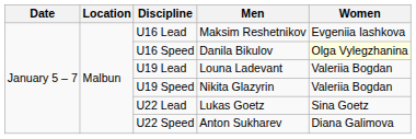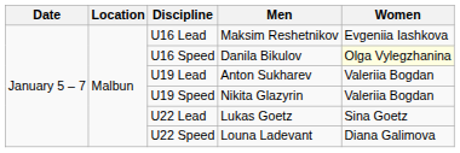 <table class="wikitable">
 <tr>
 <th>Date</th>
 <th>Location</th>
 <th>Discipline</th>
 <th>Men</th>
 <th>Women</th>
 </tr>
 <tr>
 <td rowspan="6">January 5 – 7</td>
 <td rowspan="6"> Malbun</td>
 <td>U16 Lead</td>
 <td> Maksim Reshetnikov</td>
 <td> Evgeniia Iashkova</td>
 </tr>
 <tr>
 <td>U16 Speed</td>
 <td> Danila Bikulov</td>
 <td style="background: lightyellow;"> Olga Vylegzhanina</td>
 </tr>
 <tr>
 <td>U19 Lead</td>
-<td> Louna Ladevant</td>
+<td> Anton Sukharev</td>
 <td> Valeriia Bogdan</td>
 </tr>
 <tr>
 <td>U19 Speed</td>
 <td> Nikita Glazyrin</td>
 <td> Valeriia Bogdan</td>
 </tr>
 <tr>
 <td>U22 Lead</td>
 <td> Lukas Goetz</td>
 <td> Sina Goetz</td>
 </tr>
 <tr>
 <td>U22 Speed</td>
-<td> Anton Sukharev</td>
+<td> Louna Ladevant</td>
 <td> Diana Galimova</td>
 </tr>
 </table>
